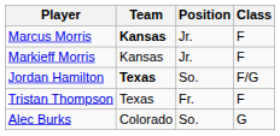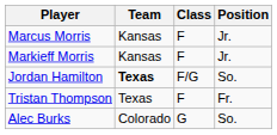 <table class="wikitable">
 <tr>
 <th>Player</th>
 <th>Team</th>
+<th>Class</th>
 <th>Position</th>
-<th>Class</th>
 </tr>
 <tr>
 <td><a href='#'>Marcus Morris</a></td>
-<td><strong>Kansas</strong></td>
+<td>Kansas</td>
+<td>F</td>
 <td>Jr.</td>
-<td>F</td>
 </tr>
 <tr>
 <td><a href='#'>Markieff Morris</a></td>
 <td>Kansas</td>
+<td>F</td>
 <td>Jr.</td>
-<td>F</td>
 </tr>
 <tr>
 <td><a href='#'>Jordan Hamilton</a></td>
 <td><strong>Texas</strong></td>
+<td>F/G</td>
 <td>So.</td>
-<td>F/G</td>
 </tr>
 <tr>
 <td><a href='#'>Tristan Thompson</a></td>
 <td>Texas</td>
+<td>F</td>
 <td>Fr.</td>
-<td>F</td>
 </tr>
 <tr>
 <td><a href='#'>Alec Burks</a></td>
 <td>Colorado</td>
+<td>G</td>
 <td>So.</td>
-<td>G</td>
 </tr>
 </table>
